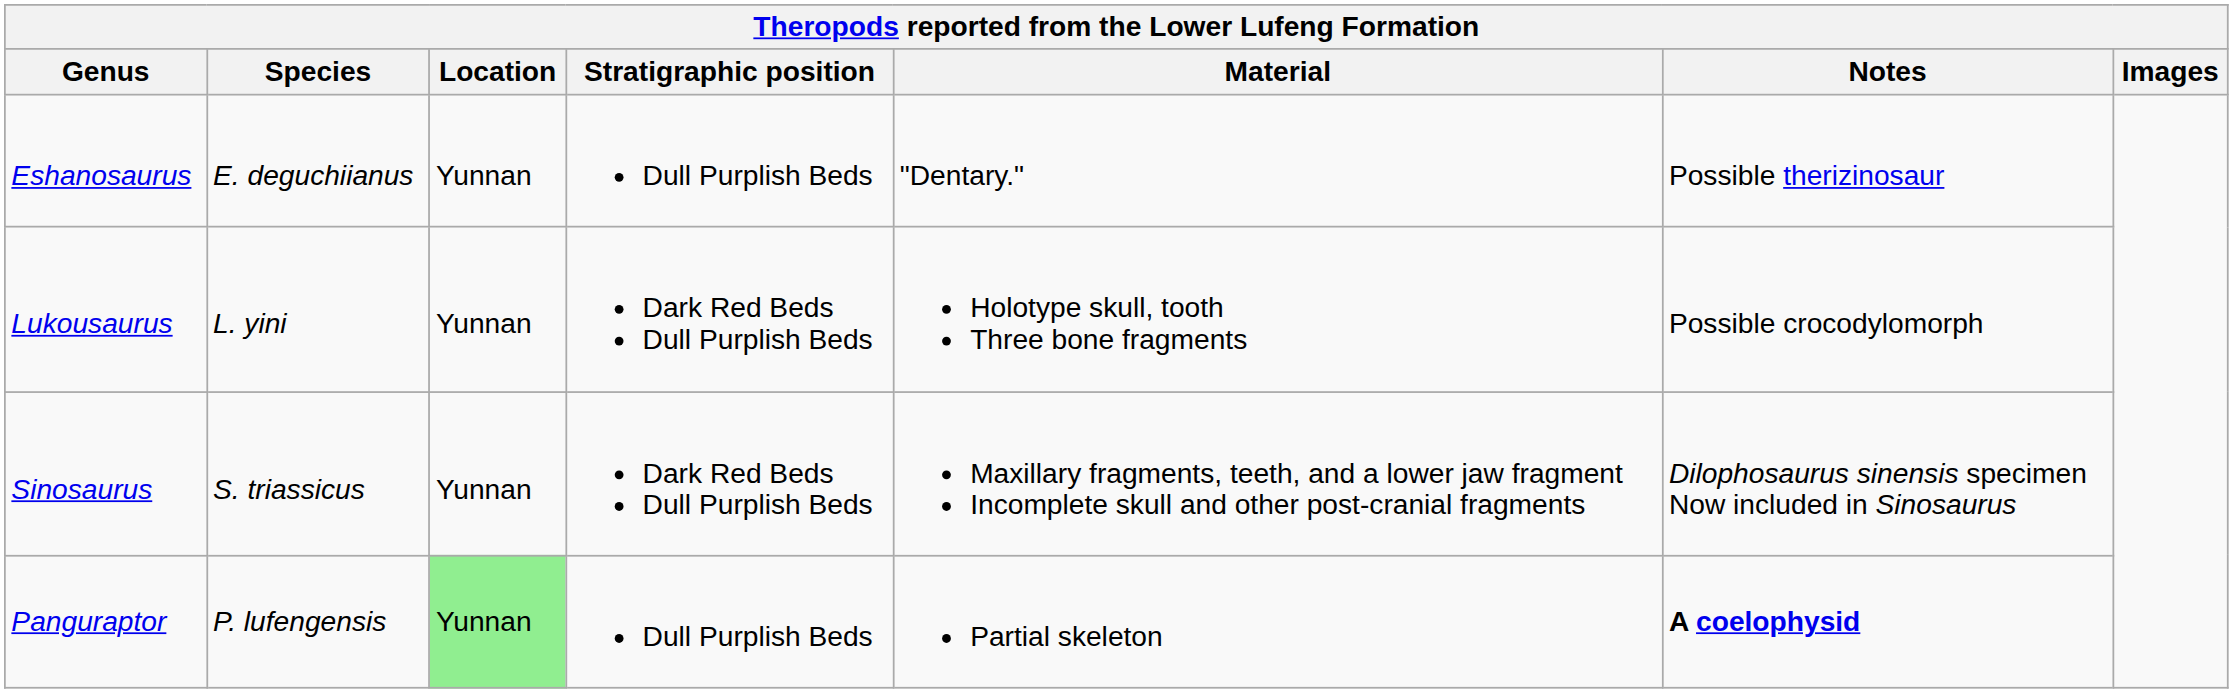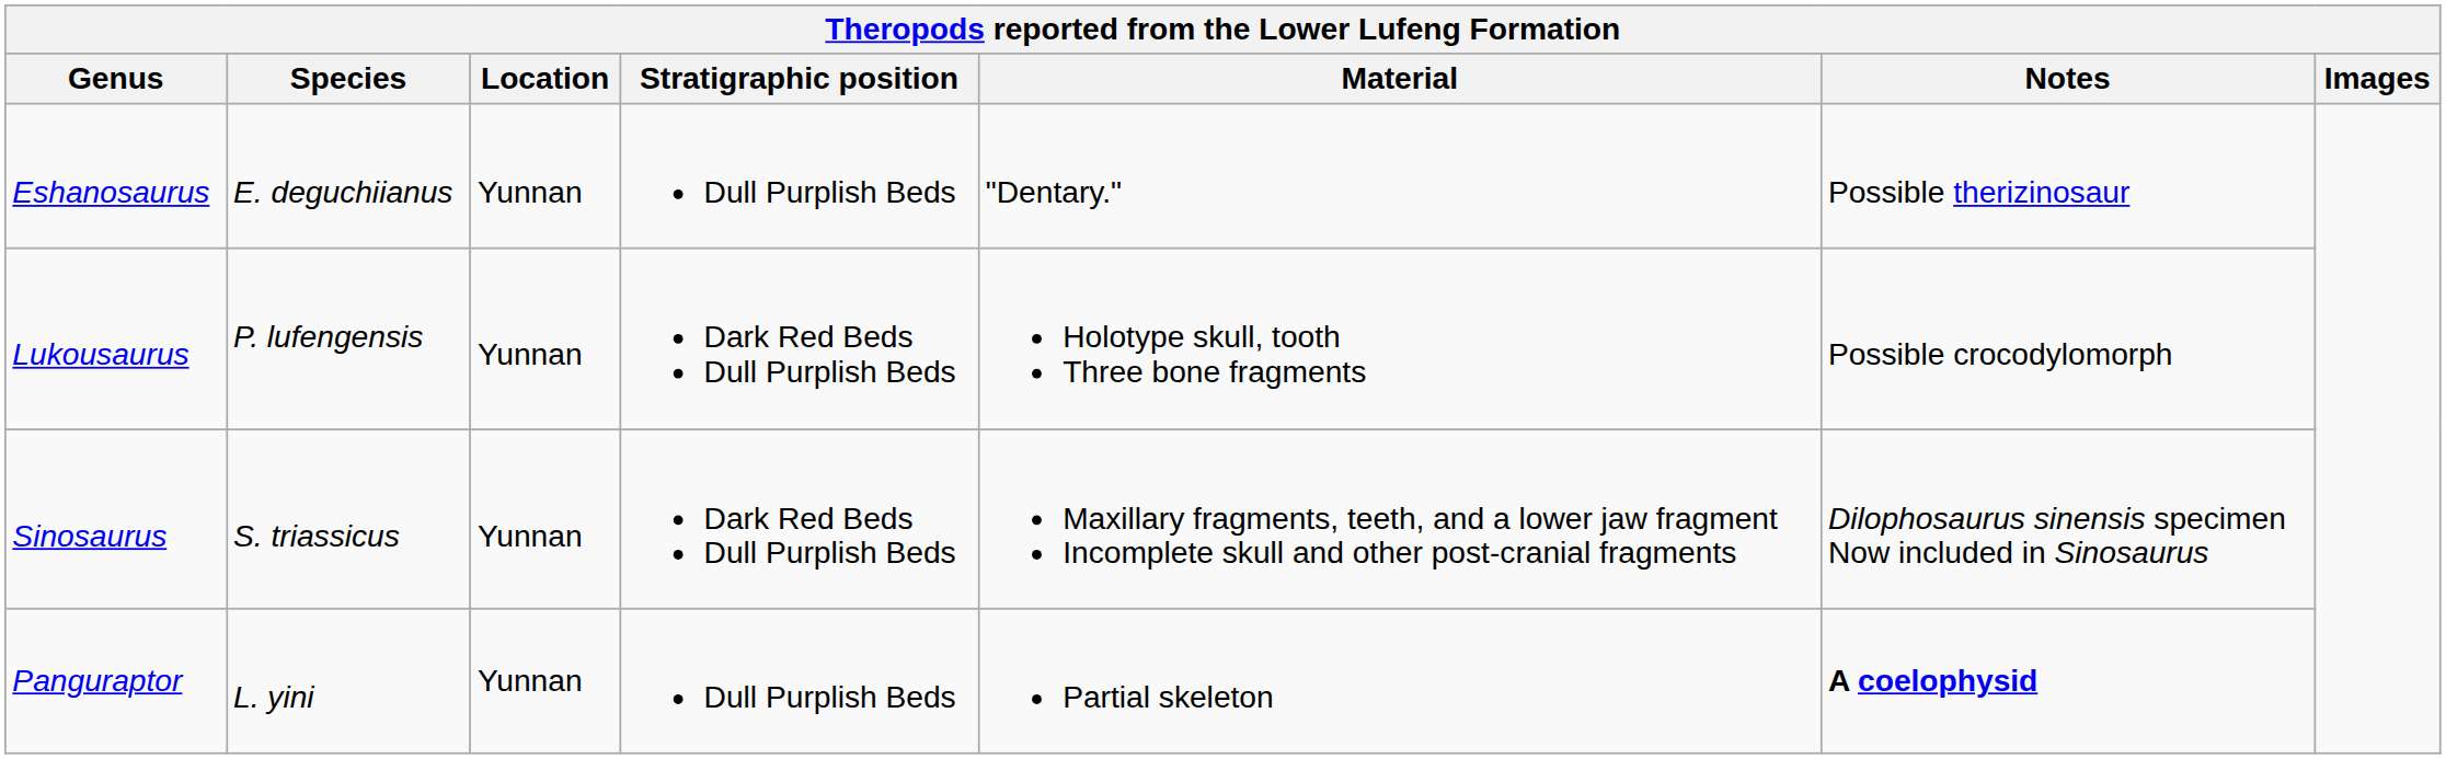 <table class="wikitable"  style="margin:auto; width:100%;">
 <tr>
 <th colspan="7" style="text-align:center;"><a href='#'>Theropods</a> reported from the Lower Lufeng Formation</th>
 </tr>
 <tr>
 <th>Genus</th>
 <th>Species</th>
 <th>Location</th>
 <th>Stratigraphic position</th>
 <th>Material</th>
 <th>Notes</th>
 <th>Images</th>
 </tr>
 <tr>
 <td><br><em><a href='#'>Eshanosaurus</a></em></td>
 <td><br><em>E. deguchiianus</em></td>
 <td><br>Yunnan</td>
 <td><br><ul><li>Dull Purplish Beds</li></ul></td>
 <td><br>"Dentary."</td>
 <td><br>Possible <a href='#'>therizinosaur</a></td>
 <td rowspan="99"><br></td>
 </tr>
 <tr>
 <td><br><em><a href='#'>Lukousaurus</a></em></td>
-<td><br><em>L. yini</em></td>
+<td><em>P. lufengensis</em></td>
 <td><br>Yunnan</td>
 <td><br><ul><li>Dark Red Beds</li><li>Dull Purplish Beds</li></ul></td>
 <td><br><ul><li>Holotype skull, tooth</li><li>Three bone fragments</li></ul></td>
 <td><br>Possible crocodylomorph</td>
 </tr>
 <tr>
 <td><br><em><a href='#'>Sinosaurus</a></em></td>
 <td><br><em>S. triassicus</em></td>
 <td><br>Yunnan</td>
 <td><br><ul><li>Dark Red Beds</li><li>Dull Purplish Beds</li></ul></td>
 <td><br><ul><li>Maxillary fragments, teeth, and a lower jaw fragment</li><li>Incomplete skull and other post-cranial fragments</li></ul></td>
 <td><br><em>Dilophosaurus sinensis </em>specimen<br>Now included in <em>Sinosaurus</em></td>
 </tr>
 <tr>
 <td><em><a href='#'>Panguraptor</a></em></td>
-<td><em>P. lufengensis</em></td>
-<td style="background: lightgreen;">Yunnan</td>
+<td><br><em>L. yini</em></td>
+<td>Yunnan</td>
 <td><br><ul><li>Dull Purplish Beds</li></ul></td>
 <td><br><ul><li>Partial skeleton</li></ul></td>
 <td><strong>A <a href='#'>coelophysid</a></strong></td>
 </tr>
 </table>
